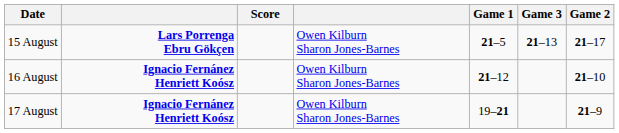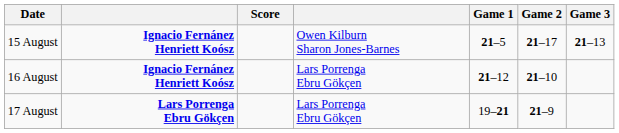 <table class="wikitable" style="text-align: center; font-size:90% ">
 <tr>
 <th width="60">Date</th>
 <th align="right" width="200"></th>
 <th width="60">Score</th>
 <th align="left" width="200"></th>
 <th width="50">Game 1</th>
+<th width="50">Game 2</th>
 <th width="50">Game 3</th>
-<th width="50">Game 2</th>
 </tr>
 <tr>
 <td>15 August</td>
-<td align="right"><strong><a href='#'>Lars Porrenga</a> <br><a href='#'>Ebru Gökçen</a> </strong></td>
+<td align="right"><strong><a href='#'>Ignacio Fernánez</a> <br><a href='#'>Henriett Koósz</a> </strong></td>
 <td align="center"></td>
 <td align="left"> <a href='#'>Owen Kilburn</a><br> <a href='#'>Sharon Jones-Barnes</a></td>
 <td><strong>21</strong>–5</td>
+<td><strong>21</strong>–17</td>
 <td><strong>21</strong>–13</td>
-<td><strong>21</strong>–17</td>
 </tr>
 <tr>
 <td>16 August</td>
 <td align="right"><strong><a href='#'>Ignacio Fernánez</a> <br><a href='#'>Henriett Koósz</a> </strong></td>
 <td align="center"></td>
-<td align="left"> <a href='#'>Owen Kilburn</a><br> <a href='#'>Sharon Jones-Barnes</a></td>
+<td align="left"> <a href='#'>Lars Porrenga</a><br> <a href='#'>Ebru Gökçen</a></td>
 <td><strong>21</strong>–12</td>
+<td><strong>21</strong>–10</td>
 <td></td>
-<td><strong>21</strong>–10</td>
 </tr>
 <tr>
 <td>17 August</td>
-<td align="right"><strong><a href='#'>Ignacio Fernánez</a> <br><a href='#'>Henriett Koósz</a> </strong></td>
+<td align="right"><strong><a href='#'>Lars Porrenga</a> <br><a href='#'>Ebru Gökçen</a> </strong></td>
 <td align="center"></td>
-<td align="left"> <a href='#'>Owen Kilburn</a><br> <a href='#'>Sharon Jones-Barnes</a></td>
+<td align="left"> <a href='#'>Lars Porrenga</a><br> <a href='#'>Ebru Gökçen</a></td>
 <td>19–<strong>21</strong></td>
+<td><strong>21</strong>–9</td>
 <td></td>
-<td><strong>21</strong>–9</td>
 </tr>
 </table>
